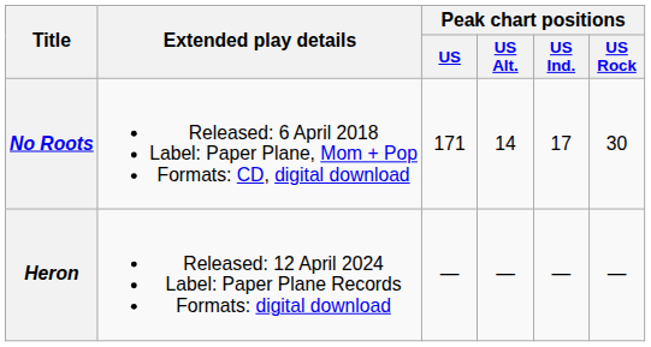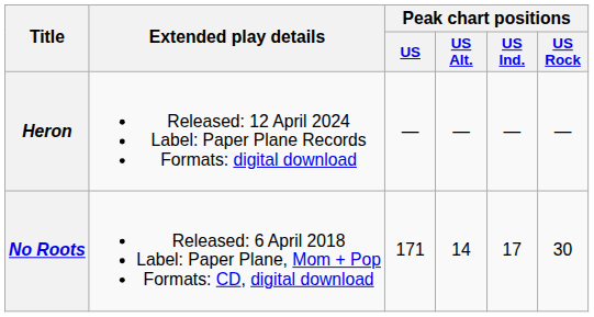 <table class="wikitable plainrowheaders" style="text-align:center;">
 <tr>
 <th scope="col" rowspan="2">Title</th>
 <th scope="col" rowspan="2">Extended play details</th>
 <th scope="col" colspan="4">Peak chart positions</th>
 </tr>
 <tr>
 <th style="width:3em;font-size:85%"><a href='#'>US</a><br></th>
 <th style="width:3em;font-size:85%"><a href='#'>US<br>Alt.</a><br></th>
 <th style="width:3em;font-size:85%"><a href='#'>US<br>Ind.</a><br></th>
 <th style="width:3em;font-size:85%"><a href='#'>US Rock</a><br></th>
 </tr>
 <tr>
+<th scope="row"><em>Heron</em></th>
+<td><br><ul><li>Released: 12 April 2024</li><li>Label: Paper Plane Records</li><li>Formats: <a href='#'>digital download</a></li></ul></td>
+<td>—</td>
+<td>—</td>
+<td>—</td>
+<td>—</td>
+</tr>
+<tr>
 <th scope="row"><em><a href='#'>No Roots</a></em></th>
 <td><br><ul><li>Released: 6 April 2018</li><li>Label: Paper Plane, <a href='#'>Mom + Pop</a></li><li>Formats: <a href='#'>CD</a>, <a href='#'>digital download</a></li></ul></td>
 <td>171</td>
 <td>14</td>
 <td>17</td>
 <td>30</td>
 </tr>
-<tr>
-<th scope="row"><em>Heron</em></th>
-<td><br><ul><li>Released: 12 April 2024</li><li>Label: Paper Plane Records</li><li>Formats: <a href='#'>digital download</a></li></ul></td>
-<td>—</td>
-<td>—</td>
-<td>—</td>
-<td>—</td>
-</tr>
 </table>
